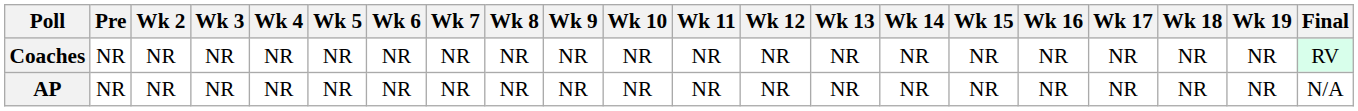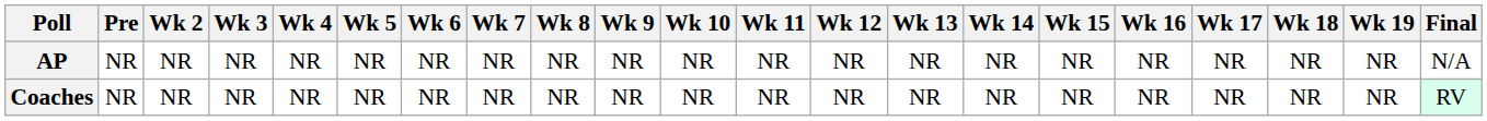 <table class="wikitable" style="white-space:nowrap;">
 <tr>
 <th>Poll</th>
 <th>Pre</th>
 <th>Wk 2</th>
 <th>Wk 3</th>
 <th>Wk 4</th>
 <th>Wk 5</th>
 <th>Wk 6</th>
 <th>Wk 7</th>
 <th>Wk 8</th>
 <th>Wk 9</th>
 <th>Wk 10</th>
 <th>Wk 11</th>
 <th>Wk 12</th>
 <th>Wk 13</th>
 <th>Wk 14</th>
 <th>Wk 15</th>
 <th>Wk 16</th>
 <th>Wk 17</th>
 <th>Wk 18</th>
 <th>Wk 19</th>
 <th>Final</th>
 </tr>
 <tr style="text-align:center;">
+<th>AP</th>
+<td style="background:#FFF;">NR</td>
+<td style="background:#FFF;">NR</td>
+<td style="background:#FFF;">NR</td>
+<td style="background:#FFF;">NR</td>
+<td style="background:#FFF;">NR</td>
+<td style="background:#FFF;">NR</td>
+<td style="background:#FFF;">NR</td>
+<td style="background:#FFF;">NR</td>
+<td style="background:#FFF;">NR</td>
+<td style="background:#FFF;">NR</td>
+<td style="background:#FFF;">NR</td>
+<td style="background:#FFF;">NR</td>
+<td style="background:#FFF;">NR</td>
+<td style="background:#FFF;">NR</td>
+<td style="background:#FFF;">NR</td>
+<td style="background:#FFF;">NR</td>
+<td style="background:#FFF;">NR</td>
+<td style="background:#FFF;">NR</td>
+<td style="background:#FFF;">NR</td>
+<td style="background:#FFF;">N/A</td>
+</tr>
+<tr style="text-align:center;">
 <th>Coaches</th>
 <td style="background:#FFF;">NR</td>
 <td style="background:#FFF;">NR</td>
 <td style="background:#FFF;">NR</td>
 <td style="background:#FFF;">NR</td>
 <td style="background:#FFF;">NR</td>
 <td style="background:#FFF;">NR</td>
 <td style="background:#FFF;">NR</td>
 <td style="background:#FFF;">NR</td>
 <td style="background:#FFF;">NR</td>
 <td style="background:#FFF;">NR</td>
 <td style="background:#FFF;">NR</td>
 <td style="background:#FFF;">NR</td>
 <td style="background:#FFF;">NR</td>
 <td style="background:#FFF;">NR</td>
 <td style="background:#FFF;">NR</td>
 <td style="background:#FFF;">NR</td>
 <td style="background:#FFF;">NR</td>
 <td style="background:#FFF;">NR</td>
 <td style="background:#FFF;">NR</td>
 <td style="background:#D8FFEB;">RV</td>
 </tr>
-<tr style="text-align:center;">
-<th>AP</th>
-<td style="background:#FFF;">NR</td>
-<td style="background:#FFF;">NR</td>
-<td style="background:#FFF;">NR</td>
-<td style="background:#FFF;">NR</td>
-<td style="background:#FFF;">NR</td>
-<td style="background:#FFF;">NR</td>
-<td style="background:#FFF;">NR</td>
-<td style="background:#FFF;">NR</td>
-<td style="background:#FFF;">NR</td>
-<td style="background:#FFF;">NR</td>
-<td style="background:#FFF;">NR</td>
-<td style="background:#FFF;">NR</td>
-<td style="background:#FFF;">NR</td>
-<td style="background:#FFF;">NR</td>
-<td style="background:#FFF;">NR</td>
-<td style="background:#FFF;">NR</td>
-<td style="background:#FFF;">NR</td>
-<td style="background:#FFF;">NR</td>
-<td style="background:#FFF;">NR</td>
-<td style="background:#FFF;">N/A</td>
-</tr>
 </table>
